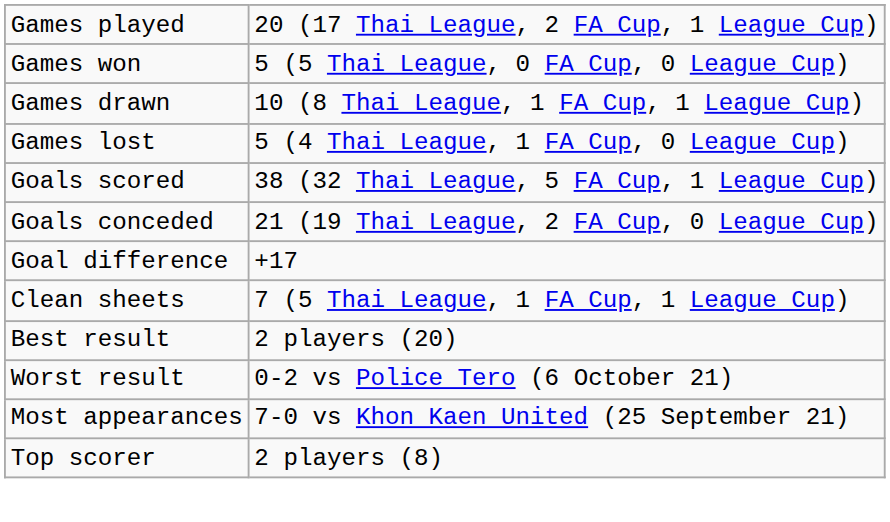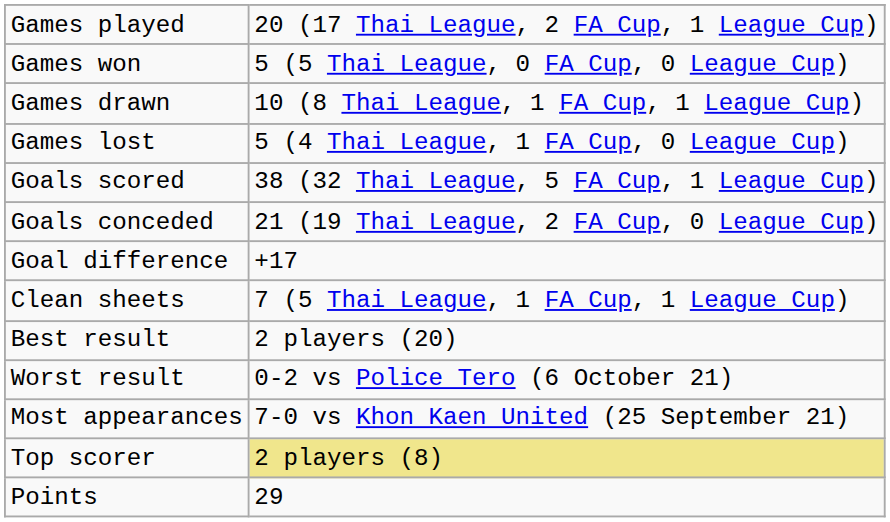 <table class="wikitable">
 <tr>
 <td>Games played</td>
 <td>20 (17 <a href='#'>Thai League</a>, 2 <a href='#'>FA Cup</a>, 1 <a href='#'>League Cup</a>)</td>
 </tr>
 <tr>
 <td>Games won</td>
 <td>5 (5 <a href='#'>Thai League</a>, 0 <a href='#'>FA Cup</a>, 0 <a href='#'>League Cup</a>)</td>
 </tr>
 <tr>
 <td>Games drawn</td>
 <td>10 (8 <a href='#'>Thai League</a>, 1 <a href='#'>FA Cup</a>, 1 <a href='#'>League Cup</a>)</td>
 </tr>
 <tr>
 <td>Games lost</td>
 <td>5 (4 <a href='#'>Thai League</a>, 1 <a href='#'>FA Cup</a>, 0 <a href='#'>League Cup</a>)</td>
 </tr>
 <tr>
 <td>Goals scored</td>
 <td>38 (32 <a href='#'>Thai League</a>, 5 <a href='#'>FA Cup</a>, 1 <a href='#'>League Cup</a>)</td>
 </tr>
 <tr>
 <td>Goals conceded</td>
 <td>21 (19 <a href='#'>Thai League</a>, 2 <a href='#'>FA Cup</a>, 0 <a href='#'>League Cup</a>)</td>
 </tr>
 <tr>
 <td>Goal difference</td>
 <td>+17</td>
 </tr>
 <tr>
 <td>Clean sheets</td>
 <td>7 (5 <a href='#'>Thai League</a>, 1 <a href='#'>FA Cup</a>, 1 <a href='#'>League Cup</a>)</td>
 </tr>
 <tr>
 <td>Best result</td>
 <td>2 players (20)</td>
 </tr>
 <tr>
 <td>Worst result</td>
 <td>0-2 vs <a href='#'>Police Tero</a> (6 October 21)</td>
 </tr>
 <tr>
 <td>Most appearances</td>
 <td>7-0 vs <a href='#'>Khon Kaen United</a> (25 September 21)</td>
 </tr>
 <tr>
 <td>Top scorer</td>
-<td>2 players (8)</td>
+<td style="background: khaki;">2 players (8)</td>
+</tr>
+<tr>
+<td>Points</td>
+<td>29</td>
 </tr>
 </table>
